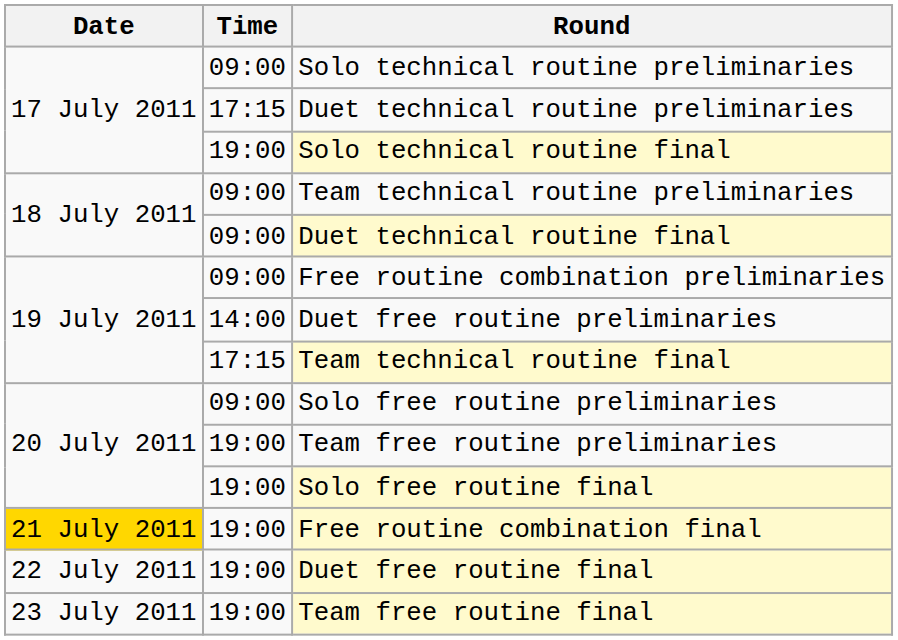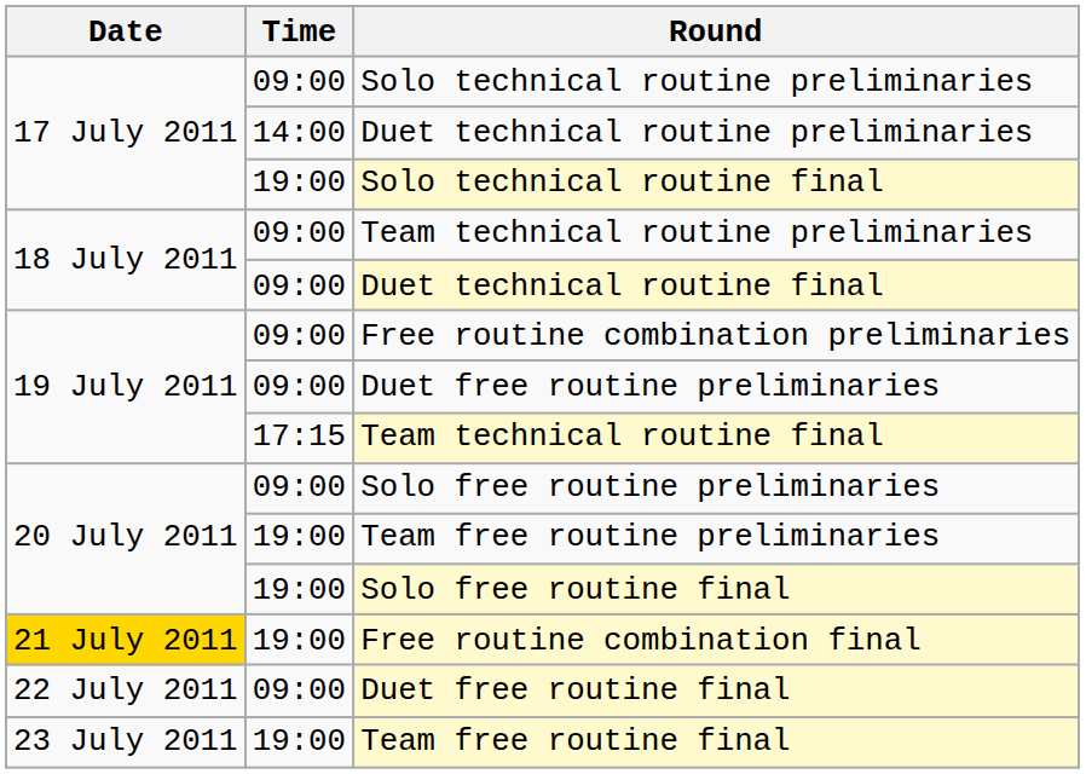 <table class="wikitable">
 <tr>
 <th>Date</th>
 <th>Time</th>
 <th>Round</th>
 </tr>
 <tr>
 <td rowspan=3>17 July 2011</td>
 <td>09:00</td>
 <td>Solo technical routine preliminaries</td>
 </tr>
 <tr>
-<td>17:15</td>
+<td>14:00</td>
 <td>Duet technical routine preliminaries</td>
 </tr>
 <tr>
 <td>19:00</td>
 <td style=background:lemonchiffon>Solo technical routine final</td>
 </tr>
 <tr>
 <td rowspan=2>18 July 2011</td>
 <td>09:00</td>
 <td>Team technical routine preliminaries</td>
 </tr>
 <tr>
 <td>09:00</td>
 <td style=background:lemonchiffon>Duet technical routine final</td>
 </tr>
 <tr>
 <td rowspan=3>19 July 2011</td>
 <td>09:00</td>
 <td>Free routine combination preliminaries</td>
 </tr>
 <tr>
-<td>14:00</td>
+<td>09:00</td>
 <td>Duet free routine preliminaries</td>
 </tr>
 <tr>
 <td>17:15</td>
 <td style=background:lemonchiffon>Team technical routine final</td>
 </tr>
 <tr>
 <td rowspan=3>20 July 2011</td>
 <td>09:00</td>
 <td>Solo free routine preliminaries</td>
 </tr>
 <tr>
 <td>19:00</td>
 <td>Team free routine preliminaries</td>
 </tr>
 <tr>
 <td>19:00</td>
 <td style=background:lemonchiffon>Solo free routine final</td>
 </tr>
 <tr>
 <td style="background: gold;">21 July 2011</td>
 <td>19:00</td>
 <td style=background:lemonchiffon>Free routine combination final</td>
 </tr>
 <tr>
 <td>22 July 2011</td>
-<td>19:00</td>
+<td>09:00</td>
 <td style=background:lemonchiffon>Duet free routine final</td>
 </tr>
 <tr>
 <td>23 July 2011</td>
 <td>19:00</td>
 <td style=background:lemonchiffon>Team free routine final</td>
 </tr>
 </table>
